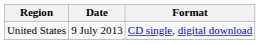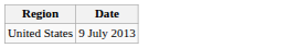 <table class="wikitable plainrowheaders">
 <tr>
 <th scope="col">Region</th>
 <th scope="col">Date</th>
-<th scope="col">Format</th>
 </tr>
 <tr>
 <td>United States</td>
 <td>9 July 2013</td>
-<td><a href='#'>CD single</a>, <a href='#'>digital download</a></td>
 </tr>
 </table>
